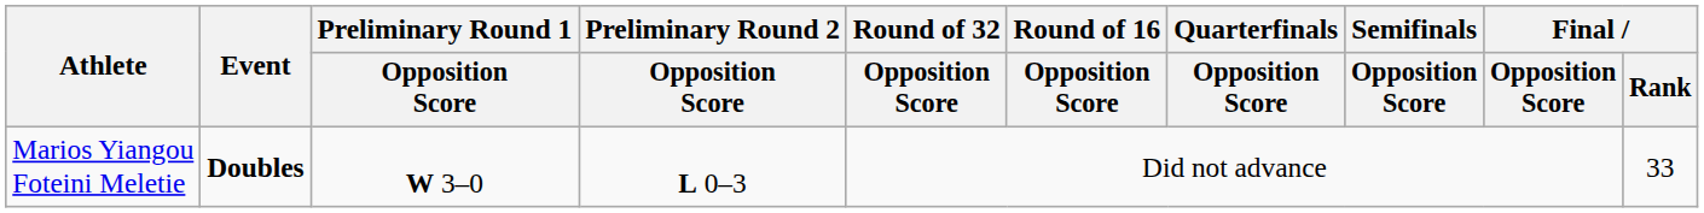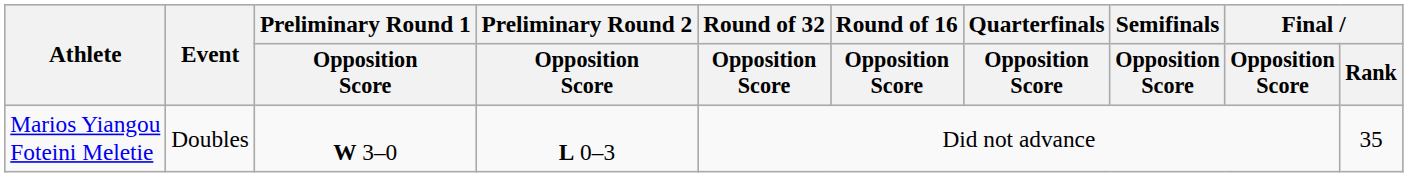 <table class=wikitable style=font-size:90%;text-align:center>
 <tr>
 <th rowspan=2>Athlete</th>
 <th rowspan=2>Event</th>
 <th>Preliminary Round 1</th>
 <th>Preliminary Round 2</th>
 <th>Round of 32</th>
 <th>Round of 16</th>
 <th>Quarterfinals</th>
 <th>Semifinals</th>
 <th colspan=2>Final / </th>
 </tr>
 <tr style=font-size:95%>
 <th>Opposition<br>Score</th>
 <th>Opposition<br>Score</th>
 <th>Opposition<br>Score</th>
 <th>Opposition<br>Score</th>
 <th>Opposition<br>Score</th>
 <th>Opposition<br>Score</th>
 <th>Opposition<br>Score</th>
 <th>Rank</th>
 </tr>
 <tr>
 <td align=left><a href='#'>Marios Yiangou</a><br><a href='#'>Foteini Meletie</a></td>
-<td align=left><strong>Doubles</strong></td>
+<td align=left>Doubles</td>
 <td><br><strong>W</strong> 3–0</td>
 <td><br><strong>L</strong> 0–3</td>
 <td colspan=5>Did not advance</td>
-<td>33</td>
+<td>35</td>
 </tr>
 </table>
